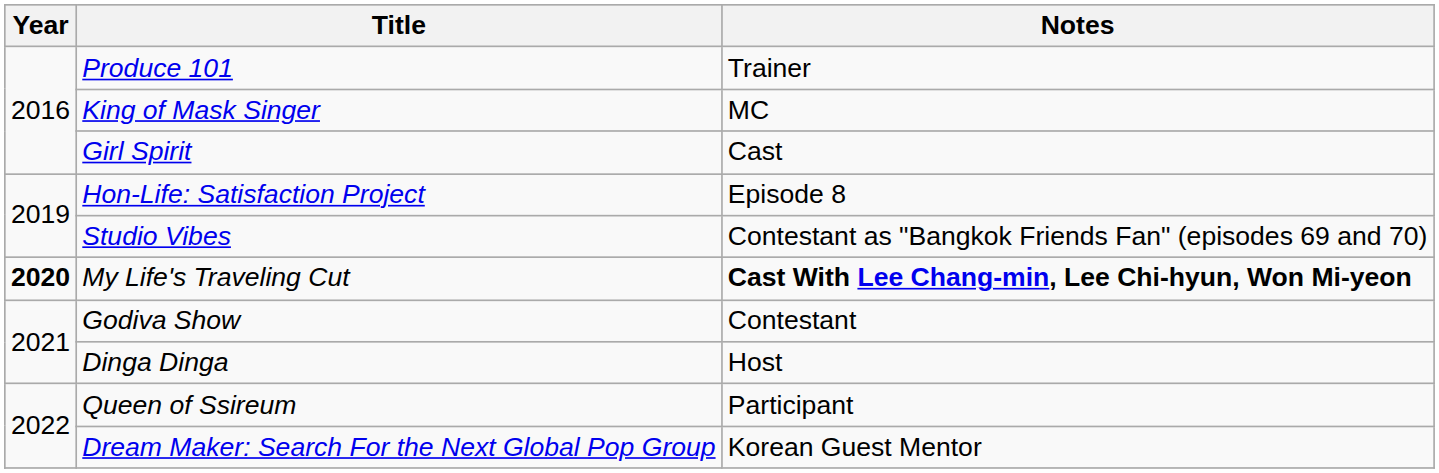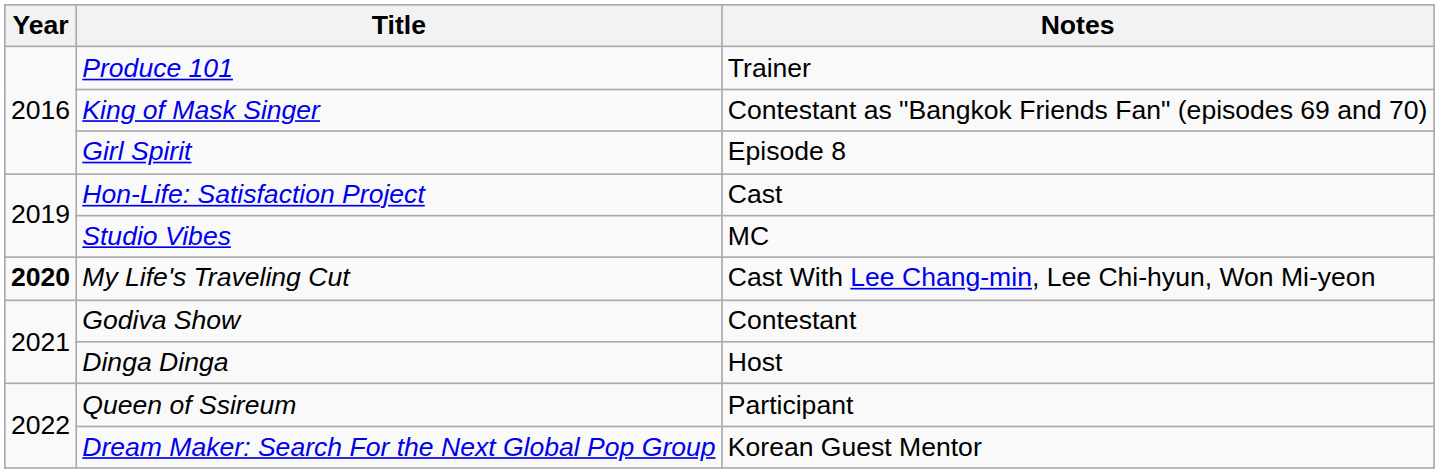 <table class="wikitable">
 <tr>
 <th scope="col">Year</th>
 <th scope="col">Title</th>
 <th scope="col">Notes</th>
 </tr>
 <tr>
 <td rowspan="3">2016</td>
 <td><em><a href='#'>Produce 101</a></em></td>
 <td>Trainer</td>
 </tr>
 <tr>
 <td><em><a href='#'>King of Mask Singer</a></em></td>
-<td>MC</td>
+<td>Contestant as "Bangkok Friends Fan" (episodes 69 and 70)</td>
 </tr>
 <tr>
 <td><em><a href='#'>Girl Spirit</a></em></td>
-<td>Cast</td>
+<td>Episode 8</td>
 </tr>
 <tr>
 <td rowspan="2">2019</td>
 <td><em><a href='#'>Hon-Life: Satisfaction Project</a></em></td>
-<td>Episode 8</td>
+<td>Cast</td>
 </tr>
 <tr>
 <td><em><a href='#'>Studio Vibes</a></em></td>
-<td>Contestant as "Bangkok Friends Fan" (episodes 69 and 70)</td>
+<td>MC</td>
 </tr>
 <tr>
 <td><strong>2020</strong></td>
 <td><em>My Life's Traveling Cut</em></td>
-<td><strong>Cast With <a href='#'>Lee Chang-min</a>, Lee Chi-hyun, Won Mi-yeon</strong></td>
+<td>Cast With <a href='#'>Lee Chang-min</a>, Lee Chi-hyun, Won Mi-yeon</td>
 </tr>
 <tr>
 <td rowspan="2">2021</td>
 <td><em>Godiva Show</em></td>
 <td>Contestant</td>
 </tr>
 <tr>
 <td><em>Dinga Dinga</em></td>
 <td>Host</td>
 </tr>
 <tr>
 <td rowspan="2">2022</td>
 <td><em>Queen of Ssireum</em></td>
 <td>Participant</td>
 </tr>
 <tr>
 <td><em><a href='#'>Dream Maker: Search For the Next Global Pop Group</a></em></td>
 <td>Korean Guest Mentor</td>
 </tr>
 </table>
